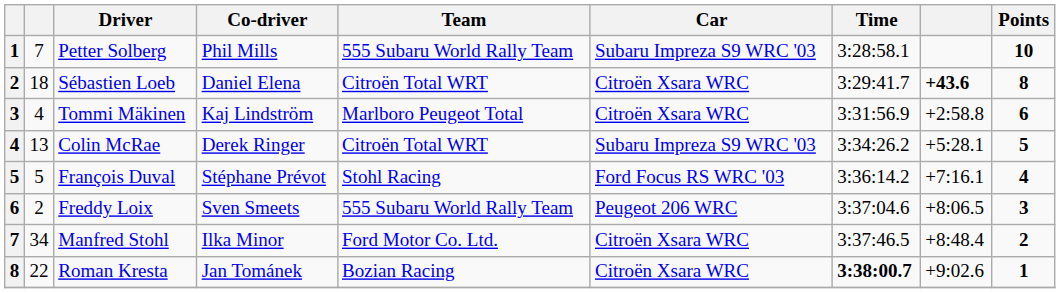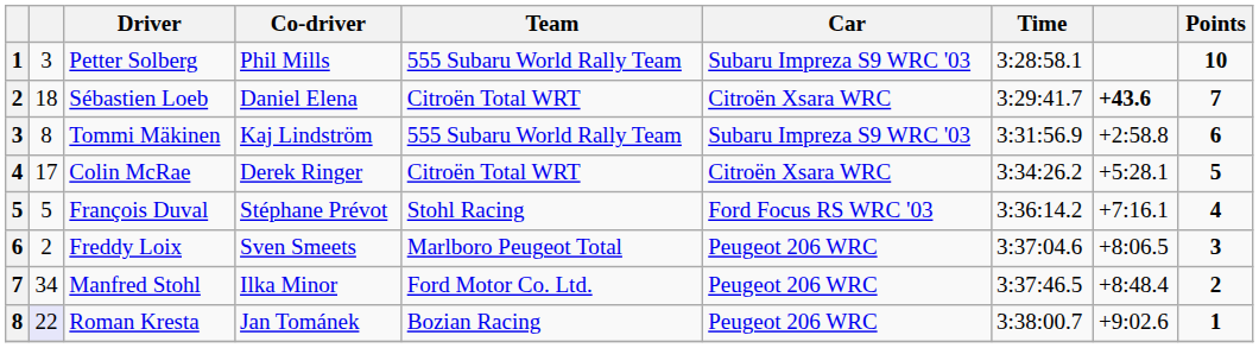 <table class="wikitable" width=85% style="font-size: 85%;">
 <tr>
 <th></th>
 <th></th>
 <th>Driver</th>
 <th>Co-driver</th>
 <th>Team</th>
 <th>Car</th>
 <th>Time</th>
 <th></th>
 <th>Points</th>
 </tr>
 <tr>
 <th>1</th>
-<td align="center">7</td>
+<td align="center">3</td>
 <td> <a href='#'>Petter Solberg</a></td>
 <td> <a href='#'>Phil Mills</a></td>
 <td> <a href='#'>555 Subaru World Rally Team</a></td>
 <td><a href='#'>Subaru Impreza S9 WRC '03</a></td>
 <td>3:28:58.1</td>
 <td></td>
 <td align="center"><strong>10</strong></td>
 </tr>
 <tr>
 <th>2</th>
 <td align="center">18</td>
 <td> <a href='#'>Sébastien Loeb</a></td>
 <td> <a href='#'>Daniel Elena</a></td>
 <td> <a href='#'>Citroën Total WRT</a></td>
 <td><a href='#'>Citroën Xsara WRC</a></td>
 <td>3:29:41.7</td>
 <td><strong>+43.6</strong></td>
-<td align="center"><strong>8</strong></td>
+<td align="center"><strong>7</strong></td>
 </tr>
 <tr>
 <th>3</th>
-<td align="center">4</td>
+<td align="center">8</td>
 <td> <a href='#'>Tommi Mäkinen</a></td>
 <td> <a href='#'>Kaj Lindström</a></td>
-<td> <a href='#'>Marlboro Peugeot Total</a></td>
-<td><a href='#'>Citroën Xsara WRC</a></td>
+<td> <a href='#'>555 Subaru World Rally Team</a></td>
+<td><a href='#'>Subaru Impreza S9 WRC '03</a></td>
 <td>3:31:56.9</td>
 <td>+2:58.8</td>
 <td align="center"><strong>6</strong></td>
 </tr>
 <tr>
 <th>4</th>
-<td align="center">13</td>
+<td align="center">17</td>
 <td> <a href='#'>Colin McRae</a></td>
 <td> <a href='#'>Derek Ringer</a></td>
 <td> <a href='#'>Citroën Total WRT</a></td>
-<td><a href='#'>Subaru Impreza S9 WRC '03</a></td>
+<td><a href='#'>Citroën Xsara WRC</a></td>
 <td>3:34:26.2</td>
 <td>+5:28.1</td>
 <td align="center"><strong>5</strong></td>
 </tr>
 <tr>
 <th>5</th>
 <td align="center">5</td>
 <td> <a href='#'>François Duval</a></td>
 <td> <a href='#'>Stéphane Prévot</a></td>
 <td> <a href='#'>Stohl Racing</a></td>
 <td><a href='#'>Ford Focus RS WRC '03</a></td>
 <td>3:36:14.2</td>
 <td>+7:16.1</td>
 <td align="center"><strong>4</strong></td>
 </tr>
 <tr>
 <th>6</th>
 <td align="center">2</td>
 <td> <a href='#'>Freddy Loix</a></td>
 <td> <a href='#'>Sven Smeets</a></td>
-<td> <a href='#'>555 Subaru World Rally Team</a></td>
+<td> <a href='#'>Marlboro Peugeot Total</a></td>
 <td><a href='#'>Peugeot 206 WRC</a></td>
 <td>3:37:04.6</td>
 <td>+8:06.5</td>
 <td align="center"><strong>3</strong></td>
 </tr>
 <tr>
 <th>7</th>
 <td align="center">34</td>
 <td> <a href='#'>Manfred Stohl</a></td>
 <td> <a href='#'>Ilka Minor</a></td>
 <td> <a href='#'>Ford Motor Co. Ltd.</a></td>
-<td><a href='#'>Citroën Xsara WRC</a></td>
+<td><a href='#'>Peugeot 206 WRC</a></td>
 <td>3:37:46.5</td>
 <td>+8:48.4</td>
 <td align="center"><strong>2</strong></td>
 </tr>
 <tr>
 <th>8</th>
-<td align="center">22</td>
+<td align="center" style="background: lavender;">22</td>
 <td> <a href='#'>Roman Kresta</a></td>
 <td> <a href='#'>Jan Tománek</a></td>
 <td> <a href='#'>Bozian Racing</a></td>
-<td><a href='#'>Citroën Xsara WRC</a></td>
-<td><strong>3:38:00.7</strong></td>
+<td><a href='#'>Peugeot 206 WRC</a></td>
+<td>3:38:00.7</td>
 <td>+9:02.6</td>
 <td align="center"><strong>1</strong></td>
 </tr>
 <tr>
 </tr>
 </table>
